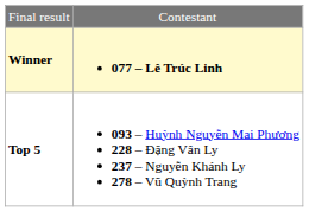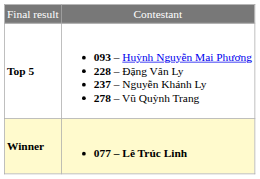 <table class="sortable" border="5" cellpadding="3" cellspacing="0" style="margin: 1em 1em 1em 0; background: #FFFFFF; border: 1px #aaa solid; border-collapse: collapse; font-size: 95%;">
 <tr bgcolor="#787878" style="color:#FFFFFF" align="center">
 <td>Final result</td>
 <td>Contestant</td>
 </tr>
+<tr>
+<td><strong>Top 5</strong></td>
+<td><br><ul><li><strong>093</strong> – <a href='#'>Huỳnh Nguyễn Mai Phương</a></li><li><strong>228</strong> – Đặng Vân Ly</li><li><strong>237</strong> – Nguyễn Khánh Ly</li><li><strong>278</strong> – Vũ Quỳnh Trang</li></ul></td>
+</tr>
 <tr style="background-color:#FFFACD; font-weight: bold">
 <td><strong>Winner</strong></td>
 <td><br><ul><li><strong>077</strong> – Lê Trúc Linh</li></ul></td>
 </tr>
-<tr>
-<td><strong>Top 5</strong></td>
-<td><br><ul><li><strong>093</strong> – <a href='#'>Huỳnh Nguyễn Mai Phương</a></li><li><strong>228</strong> – Đặng Vân Ly</li><li><strong>237</strong> – Nguyễn Khánh Ly</li><li><strong>278</strong> – Vũ Quỳnh Trang</li></ul></td>
-</tr>
 </table>
